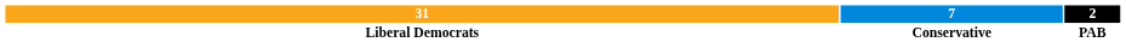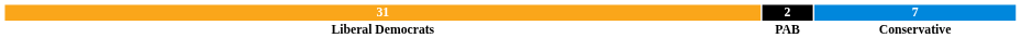 <table style="width:100%; text-align:center;">
 <tr style="color:white;">
 <td style="background:#FAA61A; width:75%;"><strong>31</strong></td>
+<td style="background:black; width:5%;"><strong>2</strong></td>
 <td style="background:#0087DC; width:20%;"><strong>7</strong></td>
-<td style="background:black; width:5%;"><strong>2</strong></td>
 </tr>
 <tr>
 <td><span><strong>Liberal Democrats</strong></span></td>
+<td><span><strong>PAB</strong></span></td>
 <td><span><strong>Conservative</strong></span></td>
-<td><span><strong>PAB</strong></span></td>
 </tr>
 </table>
